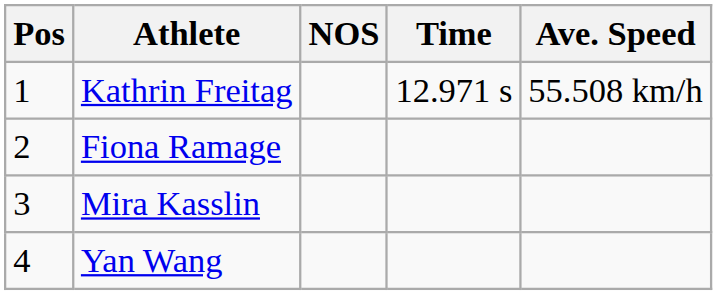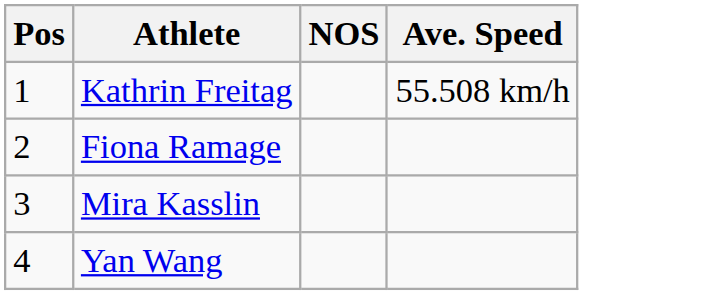 <table class="wikitable" style="font-size:95%;">
 <tr>
 <th>Pos</th>
 <th>Athlete</th>
 <th>NOS</th>
-<th>Time</th>
 <th>Ave. Speed</th>
 </tr>
 <tr>
 <td>1</td>
 <td><a href='#'>Kathrin Freitag</a></td>
 <td></td>
-<td>12.971 s</td>
 <td>55.508 km/h</td>
 </tr>
 <tr>
 <td>2</td>
 <td><a href='#'>Fiona Ramage</a></td>
-<td></td>
 <td></td>
 <td></td>
 </tr>
 <tr>
 <td>3</td>
 <td><a href='#'>Mira Kasslin</a></td>
 <td></td>
 <td></td>
-<td></td>
 </tr>
 <tr>
 <td>4</td>
 <td><a href='#'>Yan Wang</a></td>
 <td></td>
 <td></td>
-<td></td>
 </tr>
 </table>
